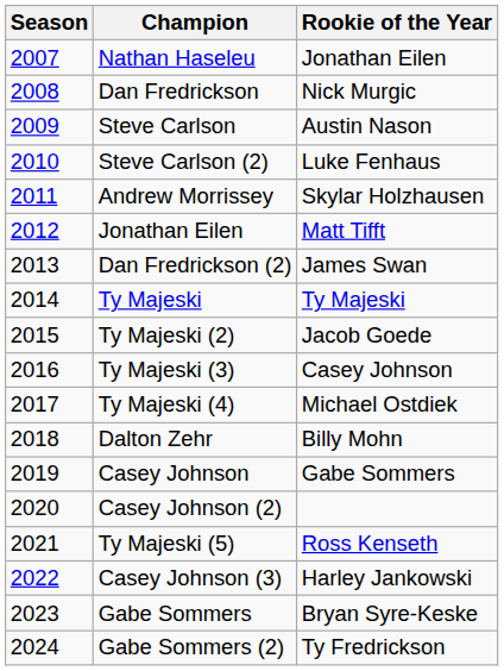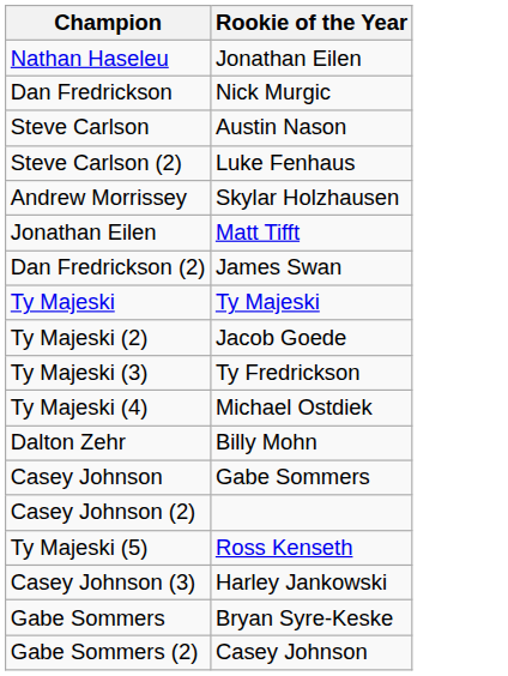 <table class=wikitable>
 <tr>
-<th>Season</th>
 <th>Champion</th>
 <th>Rookie of the Year</th>
 </tr>
 <tr>
-<td><a href='#'>2007</a></td>
 <td><a href='#'>Nathan Haseleu</a></td>
 <td>Jonathan Eilen</td>
 </tr>
 <tr>
-<td><a href='#'>2008</a></td>
 <td>Dan Fredrickson</td>
 <td>Nick Murgic</td>
 </tr>
 <tr>
-<td><a href='#'>2009</a></td>
 <td>Steve Carlson</td>
 <td>Austin Nason</td>
 </tr>
 <tr>
-<td><a href='#'>2010</a></td>
 <td>Steve Carlson (2)</td>
 <td>Luke Fenhaus</td>
 </tr>
 <tr>
-<td><a href='#'>2011</a></td>
 <td>Andrew Morrissey</td>
 <td>Skylar Holzhausen</td>
 </tr>
 <tr>
-<td><a href='#'>2012</a></td>
 <td>Jonathan Eilen</td>
 <td><a href='#'>Matt Tifft</a></td>
 </tr>
 <tr>
-<td>2013</td>
 <td>Dan Fredrickson (2)</td>
 <td>James Swan</td>
 </tr>
 <tr>
-<td>2014</td>
 <td><a href='#'>Ty Majeski</a></td>
 <td><a href='#'>Ty Majeski</a></td>
 </tr>
 <tr>
-<td>2015</td>
 <td>Ty Majeski (2)</td>
 <td>Jacob Goede</td>
 </tr>
 <tr>
-<td>2016</td>
 <td>Ty Majeski (3)</td>
-<td>Casey Johnson</td>
+<td>Ty Fredrickson</td>
 </tr>
 <tr>
-<td>2017</td>
 <td>Ty Majeski (4)</td>
 <td>Michael Ostdiek</td>
 </tr>
 <tr>
-<td>2018</td>
 <td>Dalton Zehr</td>
 <td>Billy Mohn</td>
 </tr>
 <tr>
-<td>2019</td>
 <td>Casey Johnson</td>
 <td>Gabe Sommers</td>
 </tr>
 <tr>
-<td>2020</td>
 <td>Casey Johnson (2)</td>
 <td></td>
 </tr>
 <tr>
-<td>2021</td>
 <td>Ty Majeski (5)</td>
 <td><a href='#'>Ross Kenseth</a></td>
 </tr>
 <tr>
-<td><a href='#'>2022</a></td>
 <td>Casey Johnson (3)</td>
 <td>Harley Jankowski</td>
 </tr>
 <tr>
-<td>2023</td>
 <td>Gabe Sommers</td>
 <td>Bryan Syre-Keske</td>
 </tr>
 <tr>
-<td>2024</td>
 <td>Gabe Sommers (2)</td>
-<td>Ty Fredrickson</td>
+<td>Casey Johnson</td>
 </tr>
 </table>
